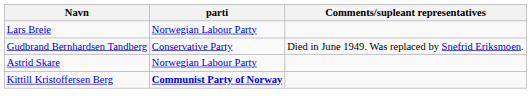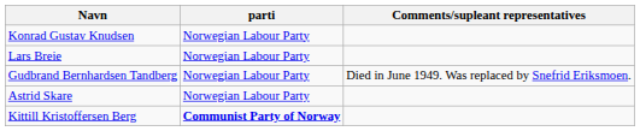 <table class="wikitable">
 <tr>
 <th>Navn</th>
 <th>parti</th>
 <th>Comments/supleant representatives</th>
+</tr>
+<tr>
+<td><a href='#'>Konrad Gustav Knudsen</a></td>
+<td><a href='#'>Norwegian Labour Party</a></td>
+<td></td>
 </tr>
 <tr>
 <td><a href='#'>Lars Breie</a></td>
 <td><a href='#'>Norwegian Labour Party</a></td>
 <td></td>
 </tr>
 <tr>
 <td><a href='#'>Gudbrand Bernhardsen Tandberg</a></td>
-<td><a href='#'>Conservative Party</a></td>
+<td><a href='#'>Norwegian Labour Party</a></td>
 <td>Died in June 1949. Was replaced by <a href='#'>Snefrid Eriksmoen</a>.</td>
 </tr>
 <tr>
 <td><a href='#'>Astrid Skare</a></td>
 <td><a href='#'>Norwegian Labour Party</a></td>
 <td></td>
 </tr>
 <tr>
 <td><a href='#'>Kittill Kristoffersen Berg</a></td>
 <td><strong><a href='#'>Communist Party of Norway</a></strong></td>
 <td></td>
 </tr>
 </table>
